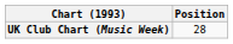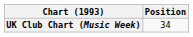 <table class="wikitable sortable plainrowheaders" style="text-align:center">
 <tr>
 <th>Chart (1993)</th>
 <th>Position</th>
 </tr>
 <tr>
 <th scope="row">UK Club Chart (<em>Music Week</em>)</th>
-<td>28</td>
+<td>34</td>
 </tr>
 </table>
